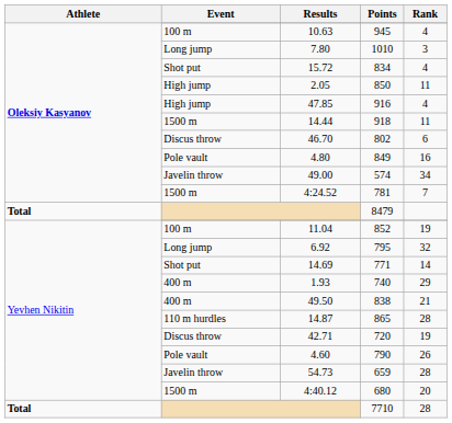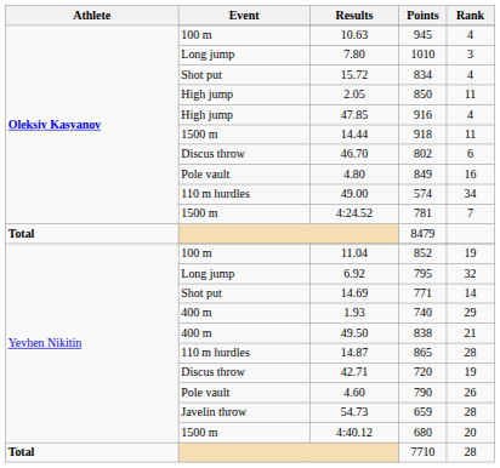 <table class=wikitable style="font-size:90%;">
 <tr>
 <th width=200>Athlete</th>
 <th width=150>Event</th>
 <th width=100>Results</th>
 <th width=50>Points</th>
 <th width=50>Rank</th>
 </tr>
 <tr>
 <td rowspan=11><strong><a href='#'>Oleksiy Kasyanov</a></strong></td>
 </tr>
 <tr>
 <td>100 m</td>
 <td align=center>10.63</td>
 <td align=center>945</td>
 <td align=center>4</td>
 </tr>
 <tr>
 <td>Long jump</td>
 <td align=center>7.80</td>
 <td align=center>1010</td>
 <td align=center>3</td>
 </tr>
 <tr>
 <td>Shot put</td>
 <td align=center>15.72</td>
 <td align=center>834</td>
 <td align=center>4</td>
 </tr>
 <tr>
 <td>High jump</td>
 <td align=center>2.05</td>
 <td align=center>850</td>
 <td align=center>11</td>
 </tr>
 <tr>
 <td>High jump</td>
 <td align=center>47.85</td>
 <td align=center>916</td>
 <td align=center>4</td>
 </tr>
 <tr>
 <td>1500 m</td>
 <td align=center>14.44</td>
 <td align=center>918</td>
 <td align=center>11</td>
 </tr>
 <tr>
 <td>Discus throw</td>
 <td align=center>46.70</td>
 <td align=center>802</td>
 <td align=center>6</td>
 </tr>
 <tr>
 <td>Pole vault</td>
 <td align=center>4.80</td>
 <td align=center>849</td>
 <td align=center>16</td>
 </tr>
 <tr>
-<td>Javelin throw</td>
+<td>110 m hurdles</td>
 <td align=center>49.00</td>
 <td align=center>574</td>
 <td align=center>34</td>
 </tr>
 <tr>
 <td>1500 m</td>
 <td align=center>4:24.52</td>
 <td align=center>781</td>
 <td align=center>7</td>
 </tr>
 <tr>
 <td><strong>Total</strong></td>
 <td colspan=2 style="background:wheat;"></td>
 <td align=center>8479</td>
 <td align=center></td>
 </tr>
 <tr>
 <td rowspan=11><a href='#'>Yevhen Nikitin</a></td>
 </tr>
 <tr>
 <td>100 m</td>
 <td align=center>11.04</td>
 <td align=center>852</td>
 <td align=center>19</td>
 </tr>
 <tr>
 <td>Long jump</td>
 <td align=center>6.92</td>
 <td align=center>795</td>
 <td align=center>32</td>
 </tr>
 <tr>
 <td>Shot put</td>
 <td align=center>14.69</td>
 <td align=center>771</td>
 <td align=center>14</td>
 </tr>
 <tr>
 <td>400 m</td>
 <td align=center>1.93</td>
 <td align=center>740</td>
 <td align=center>29</td>
 </tr>
 <tr>
 <td>400 m</td>
 <td align=center>49.50</td>
 <td align=center>838</td>
 <td align=center>21</td>
 </tr>
 <tr>
 <td>110 m hurdles</td>
 <td align=center>14.87</td>
 <td align=center>865</td>
 <td align=center>28</td>
 </tr>
 <tr>
 <td>Discus throw</td>
 <td align=center>42.71</td>
 <td align=center>720</td>
 <td align=center>19</td>
 </tr>
 <tr>
 <td>Pole vault</td>
 <td align=center>4.60</td>
 <td align=center>790</td>
 <td align=center>26</td>
 </tr>
 <tr>
 <td>Javelin throw</td>
 <td align=center>54.73</td>
 <td align=center>659</td>
 <td align=center>28</td>
 </tr>
 <tr>
 <td>1500 m</td>
 <td align=center>4:40.12</td>
 <td align=center>680</td>
 <td align=center>20</td>
 </tr>
 <tr>
 <td><strong>Total</strong></td>
 <td colspan=2 style="background:wheat;"></td>
 <td align=center>7710</td>
 <td align=center>28</td>
 </tr>
 </table>
